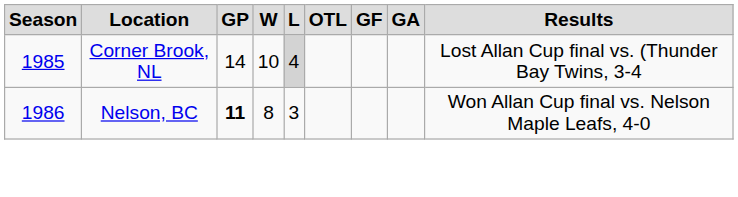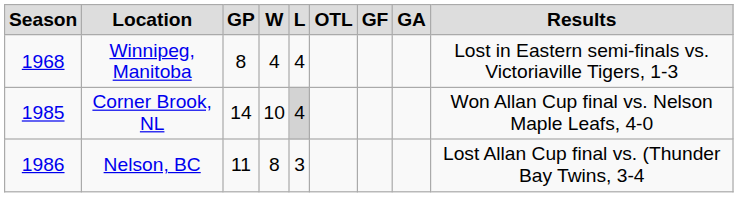 <table class="wikitable">
 <tr align="center"  bgcolor="#dddddd">
 <td><strong>Season</strong></td>
 <td><strong>Location</strong></td>
 <td><strong>GP</strong></td>
 <td><strong>W</strong></td>
 <td><strong>L</strong></td>
 <td><strong>OTL</strong></td>
 <td><strong>GF</strong></td>
 <td><strong>GA</strong></td>
 <td><strong>Results</strong></td>
 </tr>
 <tr align="center">
+<td><a href='#'>1968</a></td>
+<td><a href='#'>Winnipeg, Manitoba</a></td>
+<td>8</td>
+<td>4</td>
+<td>4</td>
+<td></td>
+<td></td>
+<td></td>
+<td>Lost in Eastern semi-finals vs. Victoriaville Tigers, 1-3</td>
+</tr>
+<tr align="center">
 <td><a href='#'>1985</a></td>
 <td><a href='#'>Corner Brook, NL</a></td>
 <td>14</td>
 <td>10</td>
 <td style="background: lightgrey;">4</td>
 <td></td>
 <td></td>
 <td></td>
-<td>Lost Allan Cup final vs. (Thunder Bay Twins, 3-4</td>
+<td>Won Allan Cup final vs. Nelson Maple Leafs, 4-0</td>
 </tr>
 <tr align="center">
 <td><a href='#'>1986</a></td>
 <td><a href='#'>Nelson, BC</a></td>
-<td><strong>11</strong></td>
+<td>11</td>
 <td>8</td>
 <td>3</td>
 <td></td>
 <td></td>
 <td></td>
-<td>Won Allan Cup final vs. Nelson Maple Leafs, 4-0</td>
+<td>Lost Allan Cup final vs. (Thunder Bay Twins, 3-4</td>
 </tr>
 </table>
